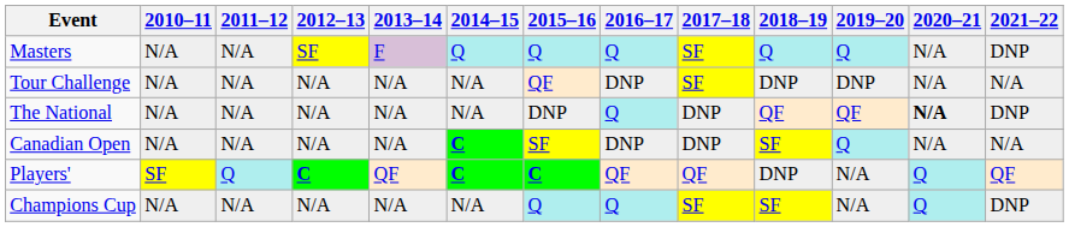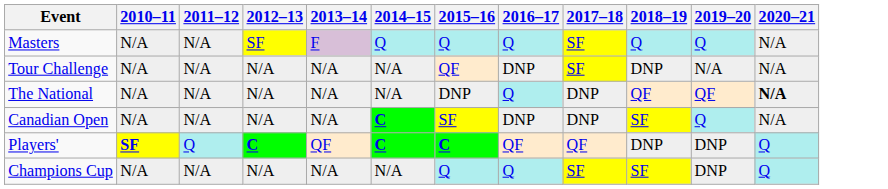 <table class="wikitable" border="1">
 <tr>
 <th>Event</th>
 <th><a href='#'>2010–11</a></th>
 <th><a href='#'>2011–12</a></th>
 <th><a href='#'>2012–13</a></th>
 <th><a href='#'>2013–14</a></th>
 <th><a href='#'>2014–15</a></th>
 <th><a href='#'>2015–16</a></th>
 <th><a href='#'>2016–17</a></th>
 <th><a href='#'>2017–18</a></th>
 <th><a href='#'>2018–19</a></th>
 <th><a href='#'>2019–20</a></th>
 <th><a href='#'>2020–21</a></th>
-<th><a href='#'>2021–22</a></th>
 </tr>
 <tr>
 <td><a href='#'>Masters</a></td>
 <td style="background:#EFEFEF;">N/A</td>
 <td style="background:#EFEFEF;">N/A</td>
 <td style="background:yellow;"><a href='#'>SF</a></td>
 <td style="background:#D8BFD8;"><a href='#'>F</a></td>
 <td style="background:#afeeee;"><a href='#'>Q</a></td>
 <td style="background:#afeeee;"><a href='#'>Q</a></td>
 <td style="background:#afeeee;"><a href='#'>Q</a></td>
 <td style="background:yellow;"><a href='#'>SF</a></td>
 <td style="background:#afeeee;"><a href='#'>Q</a></td>
 <td style="background:#afeeee;"><a href='#'>Q</a></td>
 <td style="background:#EFEFEF;">N/A</td>
-<td style="background:#EFEFEF;">DNP</td>
 </tr>
 <tr>
 <td><a href='#'>Tour Challenge</a></td>
 <td style="background:#EFEFEF;">N/A</td>
 <td style="background:#EFEFEF;">N/A</td>
 <td style="background:#EFEFEF;">N/A</td>
 <td style="background:#EFEFEF;">N/A</td>
 <td style="background:#EFEFEF;">N/A</td>
 <td style="background:#ffebcd;"><a href='#'>QF</a></td>
 <td style="background:#EFEFEF;">DNP</td>
 <td style="background:yellow;"><a href='#'>SF</a></td>
-<td style="background:#EFEFEF;">DNP</td>
 <td style="background:#EFEFEF;">DNP</td>
 <td style="background:#EFEFEF;">N/A</td>
 <td style="background:#EFEFEF;">N/A</td>
 </tr>
 <tr>
 <td><a href='#'>The National</a></td>
 <td style="background:#EFEFEF;">N/A</td>
 <td style="background:#EFEFEF;">N/A</td>
 <td style="background:#EFEFEF;">N/A</td>
 <td style="background:#EFEFEF;">N/A</td>
 <td style="background:#EFEFEF;">N/A</td>
 <td style="background:#EFEFEF;">DNP</td>
 <td style="background:#afeeee;"><a href='#'>Q</a></td>
 <td style="background:#EFEFEF;">DNP</td>
 <td style="background:#ffebcd;"><a href='#'>QF</a></td>
 <td style="background:#ffebcd;"><a href='#'>QF</a></td>
 <td style="background:#EFEFEF;"><strong>N/A</strong></td>
-<td style="background:#EFEFEF;">DNP</td>
 </tr>
 <tr>
 <td><a href='#'>Canadian Open</a></td>
 <td style="background:#EFEFEF;">N/A</td>
 <td style="background:#EFEFEF;">N/A</td>
 <td style="background:#EFEFEF;">N/A</td>
 <td style="background:#EFEFEF;">N/A</td>
 <td style="background:Lime;"><a href='#'><strong>C</strong></a></td>
 <td style="background:yellow;"><a href='#'>SF</a></td>
 <td style="background:#EFEFEF;">DNP</td>
 <td style="background:#EFEFEF;">DNP</td>
 <td style="background:yellow;"><a href='#'>SF</a></td>
 <td style="background:#afeeee;"><a href='#'>Q</a></td>
 <td style="background:#EFEFEF;">N/A</td>
-<td style="background:#EFEFEF;">N/A</td>
 </tr>
 <tr>
 <td><a href='#'>Players'</a></td>
-<td style="background:yellow;"><a href='#'>SF</a></td>
+<td style="background:yellow;"><strong><a href='#'>SF</a></strong></td>
 <td style="background:#afeeee;"><a href='#'>Q</a></td>
 <td style="background:Lime;"><a href='#'><strong>C</strong></a></td>
 <td style="background:#ffebcd;"><a href='#'>QF</a></td>
 <td style="background:Lime;"><a href='#'><strong>C</strong></a></td>
 <td style="background:Lime;"><a href='#'><strong>C</strong></a></td>
 <td style="background:#ffebcd;"><a href='#'>QF</a></td>
 <td style="background:#ffebcd;"><a href='#'>QF</a></td>
 <td style="background:#EFEFEF;">DNP</td>
-<td style="background:#EFEFEF;">N/A</td>
+<td style="background:#EFEFEF;">DNP</td>
 <td style="background:#afeeee;"><a href='#'>Q</a></td>
-<td style="background:#ffebcd;"><a href='#'>QF</a></td>
 </tr>
 <tr>
 <td><a href='#'>Champions Cup</a></td>
 <td style="background:#EFEFEF;">N/A</td>
 <td style="background:#EFEFEF;">N/A</td>
 <td style="background:#EFEFEF;">N/A</td>
 <td style="background:#EFEFEF;">N/A</td>
 <td style="background:#EFEFEF;">N/A</td>
 <td style="background:#afeeee;"><a href='#'>Q</a></td>
 <td style="background:#afeeee;"><a href='#'>Q</a></td>
 <td style="background:yellow;"><a href='#'>SF</a></td>
 <td style="background:yellow;"><a href='#'>SF</a></td>
-<td style="background:#EFEFEF;">N/A</td>
+<td style="background:#EFEFEF;">DNP</td>
 <td style="background:#afeeee;"><a href='#'>Q</a></td>
-<td style="background:#EFEFEF;">DNP</td>
 </tr>
 </table>
